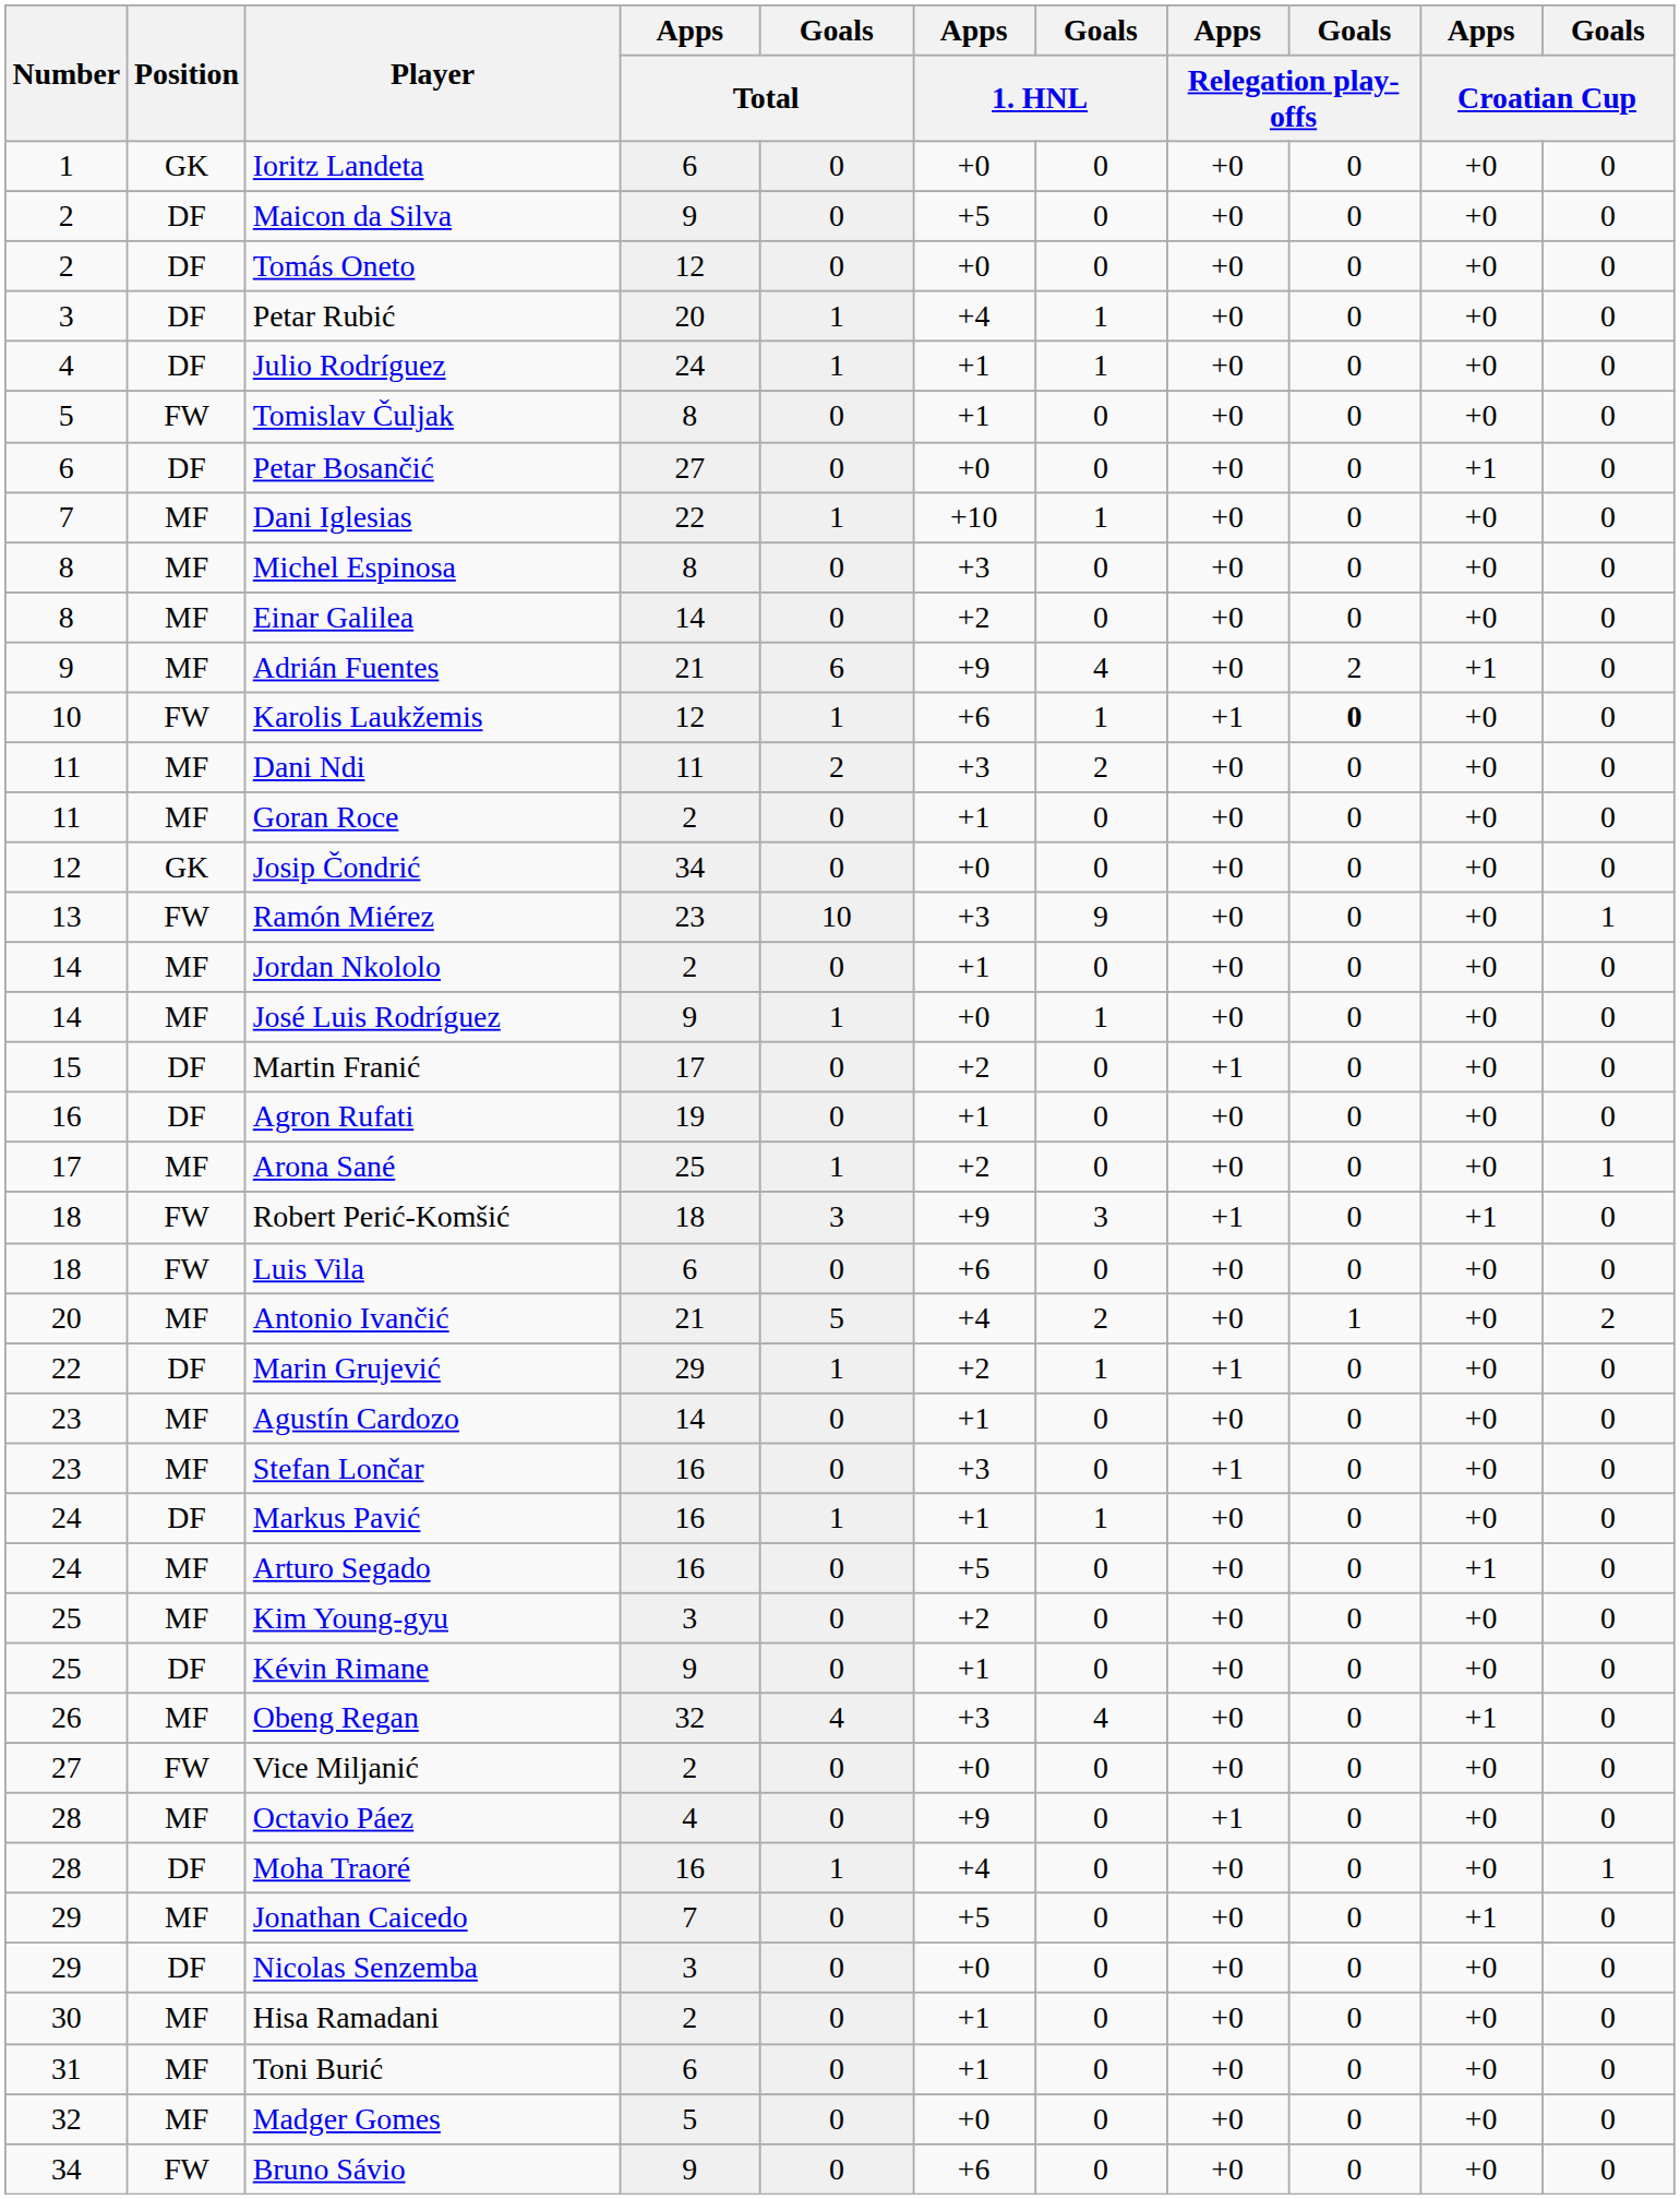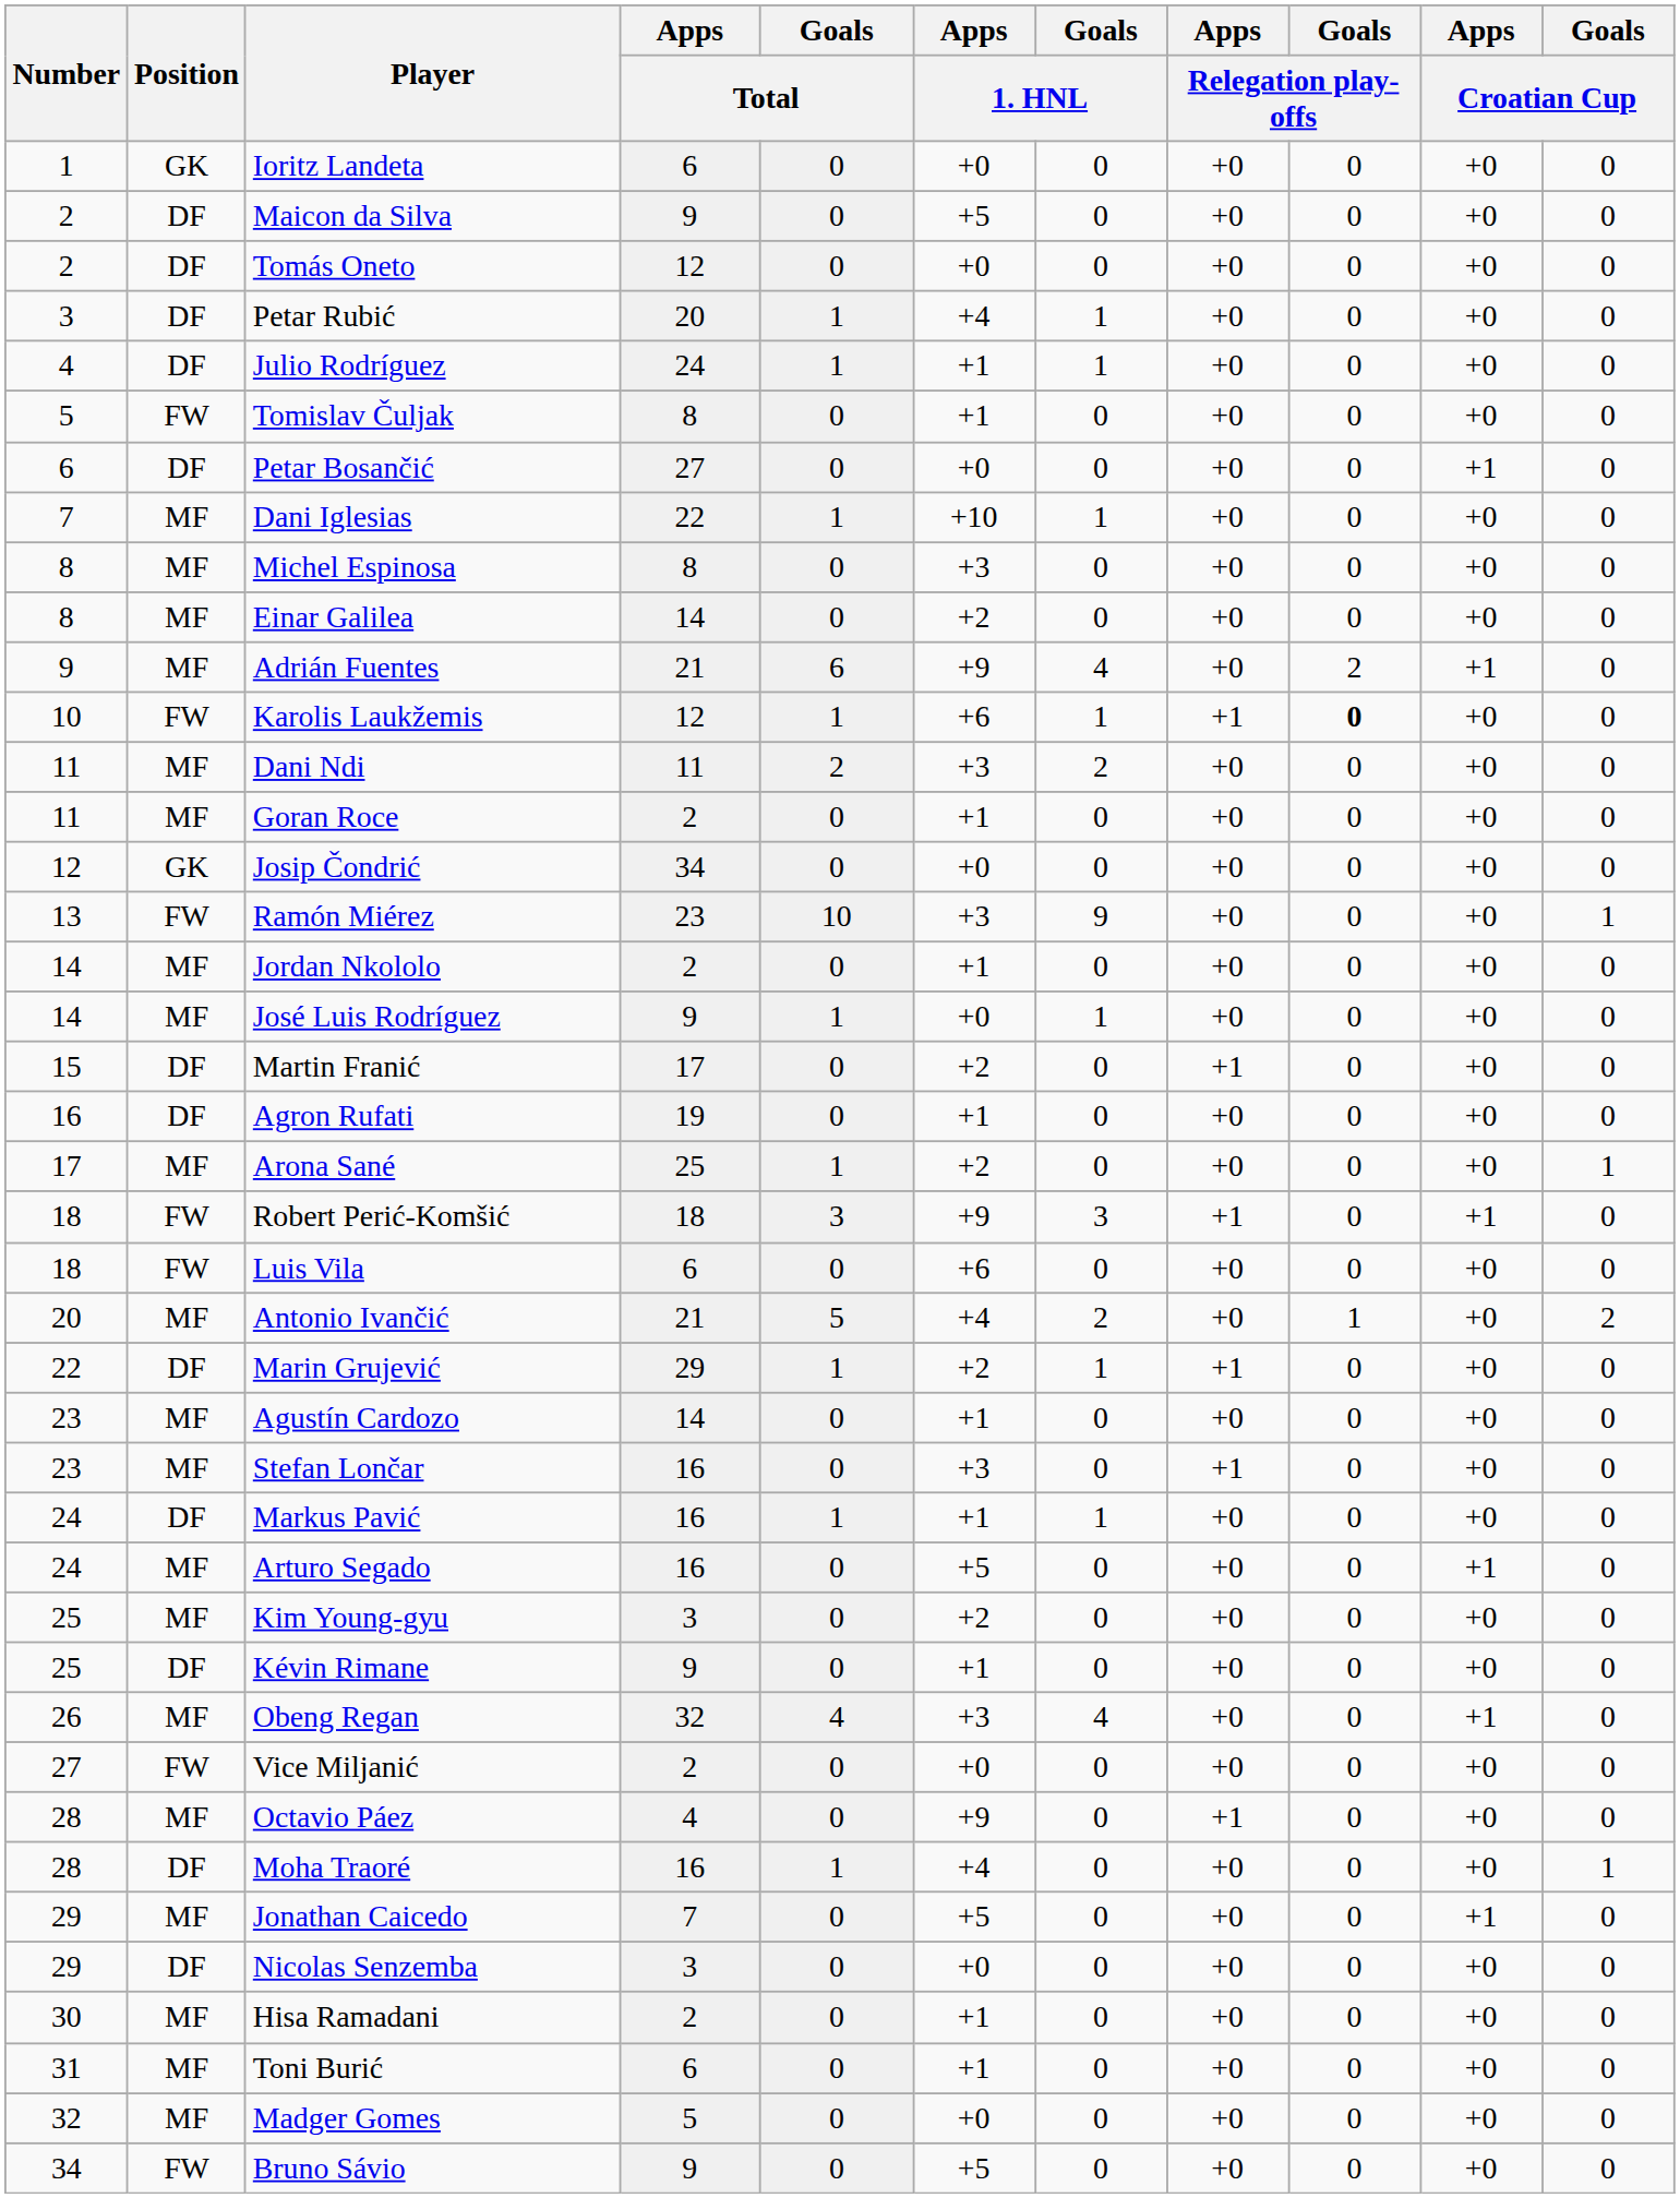 <table class="wikitable sortable" style="font-size: 95%; text-align: center;">
 <tr>
 <th width=40 rowspan="2" align="center">Number</th>
 <th width=40 rowspan="2" align="center">Position</th>
 <th width=180 rowspan="2" align="center">Player</th>
 <th>Apps</th>
 <th>Goals</th>
 <th>Apps</th>
 <th>Goals</th>
 <th>Apps</th>
 <th>Goals</th>
 <th>Apps</th>
 <th>Goals</th>
 </tr>
 <tr>
 <th class="unsortable" width=140 colspan="2" align="center">Total</th>
 <th class="unsortable" width=120 colspan="2" align="center"><a href='#'>1. HNL</a></th>
 <th class="unsortable" width=120 colspan="2" align="center"><a href='#'>Relegation play-offs</a></th>
 <th class="unsortable" width=120 colspan="2" align="center"><a href='#'>Croatian Cup</a></th>
 </tr>
 <tr>
 <td>1</td>
 <td>GK</td>
 <td style="text-align:left;"> <a href='#'>Ioritz Landeta</a></td>
 <td style="background: #F0F0F0">6</td>
 <td style="background: #F0F0F0">0</td>
 <td>+0</td>
 <td>0</td>
 <td>+0</td>
 <td>0</td>
 <td>+0</td>
 <td>0</td>
 </tr>
 <tr>
 <td>2</td>
 <td>DF</td>
 <td style="text-align:left;"> <a href='#'>Maicon da Silva</a></td>
 <td style="background: #F0F0F0">9</td>
 <td style="background: #F0F0F0">0</td>
 <td>+5</td>
 <td>0</td>
 <td>+0</td>
 <td>0</td>
 <td>+0</td>
 <td>0</td>
 </tr>
 <tr>
 <td>2</td>
 <td>DF</td>
 <td style="text-align:left;"> <a href='#'>Tomás Oneto</a></td>
 <td style="background: #F0F0F0">12</td>
 <td style="background: #F0F0F0">0</td>
 <td>+0</td>
 <td>0</td>
 <td>+0</td>
 <td>0</td>
 <td>+0</td>
 <td>0</td>
 </tr>
 <tr>
 <td>3</td>
 <td>DF</td>
 <td style="text-align:left;"> Petar Rubić</td>
 <td style="background: #F0F0F0">20</td>
 <td style="background: #F0F0F0">1</td>
 <td>+4</td>
 <td>1</td>
 <td>+0</td>
 <td>0</td>
 <td>+0</td>
 <td>0</td>
 </tr>
 <tr>
 <td>4</td>
 <td>DF</td>
 <td style="text-align:left;"> <a href='#'>Julio Rodríguez</a></td>
 <td style="background: #F0F0F0">24</td>
 <td style="background: #F0F0F0">1</td>
 <td>+1</td>
 <td>1</td>
 <td>+0</td>
 <td>0</td>
 <td>+0</td>
 <td>0</td>
 </tr>
 <tr>
 <td>5</td>
 <td>FW</td>
 <td style="text-align:left;"> <a href='#'>Tomislav Čuljak</a></td>
 <td style="background: #F0F0F0">8</td>
 <td style="background: #F0F0F0">0</td>
 <td>+1</td>
 <td>0</td>
 <td>+0</td>
 <td>0</td>
 <td>+0</td>
 <td>0</td>
 </tr>
 <tr>
 <td>6</td>
 <td>DF</td>
 <td style="text-align:left;"> <a href='#'>Petar Bosančić</a></td>
 <td style="background: #F0F0F0">27</td>
 <td style="background: #F0F0F0">0</td>
 <td>+0</td>
 <td>0</td>
 <td>+0</td>
 <td>0</td>
 <td>+1</td>
 <td>0</td>
 </tr>
 <tr>
 <td>7</td>
 <td>MF</td>
 <td style="text-align:left;"> <a href='#'>Dani Iglesias</a></td>
 <td style="background: #F0F0F0">22</td>
 <td style="background: #F0F0F0">1</td>
 <td>+10</td>
 <td>1</td>
 <td>+0</td>
 <td>0</td>
 <td>+0</td>
 <td>0</td>
 </tr>
 <tr>
 <td>8</td>
 <td>MF</td>
 <td style="text-align:left;"> <a href='#'>Michel Espinosa</a></td>
 <td style="background: #F0F0F0">8</td>
 <td style="background: #F0F0F0">0</td>
 <td>+3</td>
 <td>0</td>
 <td>+0</td>
 <td>0</td>
 <td>+0</td>
 <td>0</td>
 </tr>
 <tr>
 <td>8</td>
 <td>MF</td>
 <td style="text-align:left;"> <a href='#'>Einar Galilea</a></td>
 <td style="background: #F0F0F0">14</td>
 <td style="background: #F0F0F0">0</td>
 <td>+2</td>
 <td>0</td>
 <td>+0</td>
 <td>0</td>
 <td>+0</td>
 <td>0</td>
 </tr>
 <tr>
 <td>9</td>
 <td>MF</td>
 <td style="text-align:left;"> <a href='#'>Adrián Fuentes</a></td>
 <td style="background: #F0F0F0">21</td>
 <td style="background: #F0F0F0">6</td>
 <td>+9</td>
 <td>4</td>
 <td>+0</td>
 <td>2</td>
 <td>+1</td>
 <td>0</td>
 </tr>
 <tr>
 <td>10</td>
 <td>FW</td>
 <td style="text-align:left;"> <a href='#'>Karolis Laukžemis</a></td>
 <td style="background: #F0F0F0">12</td>
 <td style="background: #F0F0F0">1</td>
 <td>+6</td>
 <td>1</td>
 <td>+1</td>
 <td><strong>0</strong></td>
 <td>+0</td>
 <td>0</td>
 </tr>
 <tr>
 <td>11</td>
 <td>MF</td>
 <td style="text-align:left;"> <a href='#'>Dani Ndi</a></td>
 <td style="background: #F0F0F0">11</td>
 <td style="background: #F0F0F0">2</td>
 <td>+3</td>
 <td>2</td>
 <td>+0</td>
 <td>0</td>
 <td>+0</td>
 <td>0</td>
 </tr>
 <tr>
 <td>11</td>
 <td>MF</td>
 <td style="text-align:left;"> <a href='#'>Goran Roce</a></td>
 <td style="background: #F0F0F0">2</td>
 <td style="background: #F0F0F0">0</td>
 <td>+1</td>
 <td>0</td>
 <td>+0</td>
 <td>0</td>
 <td>+0</td>
 <td>0</td>
 </tr>
 <tr>
 <td>12</td>
 <td>GK</td>
 <td style="text-align:left;"> <a href='#'>Josip Čondrić</a></td>
 <td style="background: #F0F0F0">34</td>
 <td style="background: #F0F0F0">0</td>
 <td>+0</td>
 <td>0</td>
 <td>+0</td>
 <td>0</td>
 <td>+0</td>
 <td>0</td>
 </tr>
 <tr>
 <td>13</td>
 <td>FW</td>
 <td style="text-align:left;"> <a href='#'>Ramón Miérez</a></td>
 <td style="background: #F0F0F0">23</td>
 <td style="background: #F0F0F0">10</td>
 <td>+3</td>
 <td>9</td>
 <td>+0</td>
 <td>0</td>
 <td>+0</td>
 <td>1</td>
 </tr>
 <tr>
 <td>14</td>
 <td>MF</td>
 <td style="text-align:left;"> <a href='#'>Jordan Nkololo</a></td>
 <td style="background: #F0F0F0">2</td>
 <td style="background: #F0F0F0">0</td>
 <td>+1</td>
 <td>0</td>
 <td>+0</td>
 <td>0</td>
 <td>+0</td>
 <td>0</td>
 </tr>
 <tr>
 <td>14</td>
 <td>MF</td>
 <td style="text-align:left;"> <a href='#'>José Luis Rodríguez</a></td>
 <td style="background: #F0F0F0">9</td>
 <td style="background: #F0F0F0">1</td>
 <td>+0</td>
 <td>1</td>
 <td>+0</td>
 <td>0</td>
 <td>+0</td>
 <td>0</td>
 </tr>
 <tr>
 <td>15</td>
 <td>DF</td>
 <td style="text-align:left;"> Martin Franić</td>
 <td style="background: #F0F0F0">17</td>
 <td style="background: #F0F0F0">0</td>
 <td>+2</td>
 <td>0</td>
 <td>+1</td>
 <td>0</td>
 <td>+0</td>
 <td>0</td>
 </tr>
 <tr>
 <td>16</td>
 <td>DF</td>
 <td style="text-align:left;"> <a href='#'>Agron Rufati</a></td>
 <td style="background: #F0F0F0">19</td>
 <td style="background: #F0F0F0">0</td>
 <td>+1</td>
 <td>0</td>
 <td>+0</td>
 <td>0</td>
 <td>+0</td>
 <td>0</td>
 </tr>
 <tr>
 <td>17</td>
 <td>MF</td>
 <td style="text-align:left;"> <a href='#'>Arona Sané</a></td>
 <td style="background: #F0F0F0">25</td>
 <td style="background: #F0F0F0">1</td>
 <td>+2</td>
 <td>0</td>
 <td>+0</td>
 <td>0</td>
 <td>+0</td>
 <td>1</td>
 </tr>
 <tr>
 <td>18</td>
 <td>FW</td>
 <td style="text-align:left;"> Robert Perić-Komšić</td>
 <td style="background: #F0F0F0">18</td>
 <td style="background: #F0F0F0">3</td>
 <td>+9</td>
 <td>3</td>
 <td>+1</td>
 <td>0</td>
 <td>+1</td>
 <td>0</td>
 </tr>
 <tr>
 <td>18</td>
 <td>FW</td>
 <td style="text-align:left;"> <a href='#'>Luis Vila</a></td>
 <td style="background: #F0F0F0">6</td>
 <td style="background: #F0F0F0">0</td>
 <td>+6</td>
 <td>0</td>
 <td>+0</td>
 <td>0</td>
 <td>+0</td>
 <td>0</td>
 </tr>
 <tr>
 <td>20</td>
 <td>MF</td>
 <td style="text-align:left;"> <a href='#'>Antonio Ivančić</a></td>
 <td style="background: #F0F0F0">21</td>
 <td style="background: #F0F0F0">5</td>
 <td>+4</td>
 <td>2</td>
 <td>+0</td>
 <td>1</td>
 <td>+0</td>
 <td>2</td>
 </tr>
 <tr>
 <td>22</td>
 <td>DF</td>
 <td style="text-align:left;"> <a href='#'>Marin Grujević</a></td>
 <td style="background: #F0F0F0">29</td>
 <td style="background: #F0F0F0">1</td>
 <td>+2</td>
 <td>1</td>
 <td>+1</td>
 <td>0</td>
 <td>+0</td>
 <td>0</td>
 </tr>
 <tr>
 <td>23</td>
 <td>MF</td>
 <td style="text-align:left;"> <a href='#'>Agustín Cardozo</a></td>
 <td style="background: #F0F0F0">14</td>
 <td style="background: #F0F0F0">0</td>
 <td>+1</td>
 <td>0</td>
 <td>+0</td>
 <td>0</td>
 <td>+0</td>
 <td>0</td>
 </tr>
 <tr>
 <td>23</td>
 <td>MF</td>
 <td style="text-align:left;"> <a href='#'>Stefan Lončar</a></td>
 <td style="background: #F0F0F0">16</td>
 <td style="background: #F0F0F0">0</td>
 <td>+3</td>
 <td>0</td>
 <td>+1</td>
 <td>0</td>
 <td>+0</td>
 <td>0</td>
 </tr>
 <tr>
 <td>24</td>
 <td>DF</td>
 <td style="text-align:left;"> <a href='#'>Markus Pavić</a></td>
 <td style="background: #F0F0F0">16</td>
 <td style="background: #F0F0F0">1</td>
 <td>+1</td>
 <td>1</td>
 <td>+0</td>
 <td>0</td>
 <td>+0</td>
 <td>0</td>
 </tr>
 <tr>
 <td>24</td>
 <td>MF</td>
 <td style="text-align:left;"> <a href='#'>Arturo Segado</a></td>
 <td style="background: #F0F0F0">16</td>
 <td style="background: #F0F0F0">0</td>
 <td>+5</td>
 <td>0</td>
 <td>+0</td>
 <td>0</td>
 <td>+1</td>
 <td>0</td>
 </tr>
 <tr>
 <td>25</td>
 <td>MF</td>
 <td style="text-align:left;"> <a href='#'>Kim Young-gyu</a></td>
 <td style="background: #F0F0F0">3</td>
 <td style="background: #F0F0F0">0</td>
 <td>+2</td>
 <td>0</td>
 <td>+0</td>
 <td>0</td>
 <td>+0</td>
 <td>0</td>
 </tr>
 <tr>
 <td>25</td>
 <td>DF</td>
 <td style="text-align:left;"> <a href='#'>Kévin Rimane</a></td>
 <td style="background: #F0F0F0">9</td>
 <td style="background: #F0F0F0">0</td>
 <td>+1</td>
 <td>0</td>
 <td>+0</td>
 <td>0</td>
 <td>+0</td>
 <td>0</td>
 </tr>
 <tr>
 <td>26</td>
 <td>MF</td>
 <td style="text-align:left;"> <a href='#'>Obeng Regan</a></td>
 <td style="background: #F0F0F0">32</td>
 <td style="background: #F0F0F0">4</td>
 <td>+3</td>
 <td>4</td>
 <td>+0</td>
 <td>0</td>
 <td>+1</td>
 <td>0</td>
 </tr>
 <tr>
 <td>27</td>
 <td>FW</td>
 <td style="text-align:left;"> Vice Miljanić</td>
 <td style="background: #F0F0F0">2</td>
 <td style="background: #F0F0F0">0</td>
 <td>+0</td>
 <td>0</td>
 <td>+0</td>
 <td>0</td>
 <td>+0</td>
 <td>0</td>
 </tr>
 <tr>
 <td>28</td>
 <td>MF</td>
 <td style="text-align:left;"> <a href='#'>Octavio Páez</a></td>
 <td style="background: #F0F0F0">4</td>
 <td style="background: #F0F0F0">0</td>
 <td>+9</td>
 <td>0</td>
 <td>+1</td>
 <td>0</td>
 <td>+0</td>
 <td>0</td>
 </tr>
 <tr>
 <td>28</td>
 <td>DF</td>
 <td style="text-align:left;"> <a href='#'>Moha Traoré</a></td>
 <td style="background: #F0F0F0">16</td>
 <td style="background: #F0F0F0">1</td>
 <td>+4</td>
 <td>0</td>
 <td>+0</td>
 <td>0</td>
 <td>+0</td>
 <td>1</td>
 </tr>
 <tr>
 <td>29</td>
 <td>MF</td>
 <td style="text-align:left;"> <a href='#'>Jonathan Caicedo</a></td>
 <td style="background: #F0F0F0">7</td>
 <td style="background: #F0F0F0">0</td>
 <td>+5</td>
 <td>0</td>
 <td>+0</td>
 <td>0</td>
 <td>+1</td>
 <td>0</td>
 </tr>
 <tr>
 <td>29</td>
 <td>DF</td>
 <td style="text-align:left;"> <a href='#'>Nicolas Senzemba</a></td>
 <td style="background: #F0F0F0">3</td>
 <td style="background: #F0F0F0">0</td>
 <td>+0</td>
 <td>0</td>
 <td>+0</td>
 <td>0</td>
 <td>+0</td>
 <td>0</td>
 </tr>
 <tr>
 <td>30</td>
 <td>MF</td>
 <td style="text-align:left;"> Hisa Ramadani</td>
 <td style="background: #F0F0F0">2</td>
 <td style="background: #F0F0F0">0</td>
 <td>+1</td>
 <td>0</td>
 <td>+0</td>
 <td>0</td>
 <td>+0</td>
 <td>0</td>
 </tr>
 <tr>
 <td>31</td>
 <td>MF</td>
 <td style="text-align:left;"> Toni Burić</td>
 <td style="background: #F0F0F0">6</td>
 <td style="background: #F0F0F0">0</td>
 <td>+1</td>
 <td>0</td>
 <td>+0</td>
 <td>0</td>
 <td>+0</td>
 <td>0</td>
 </tr>
 <tr>
 <td>32</td>
 <td>MF</td>
 <td style="text-align:left;"> <a href='#'>Madger Gomes</a></td>
 <td style="background: #F0F0F0">5</td>
 <td style="background: #F0F0F0">0</td>
 <td>+0</td>
 <td>0</td>
 <td>+0</td>
 <td>0</td>
 <td>+0</td>
 <td>0</td>
 </tr>
 <tr>
 <td>34</td>
 <td>FW</td>
 <td style="text-align:left;"> <a href='#'>Bruno Sávio</a></td>
 <td style="background: #F0F0F0">9</td>
 <td style="background: #F0F0F0">0</td>
-<td>+6</td>
+<td>+5</td>
 <td>0</td>
 <td>+0</td>
 <td>0</td>
 <td>+0</td>
 <td>0</td>
 </tr>
 </table>
